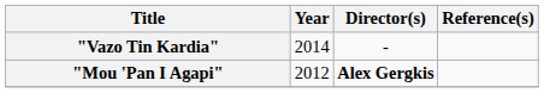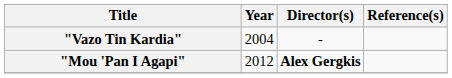 <table class="wikitable plainrowheaders" style="text-align:center;">
 <tr>
 <th scope="col" style="width:16em;">Title</th>
 <th scope="col" style="width:1em;">Year</th>
 <th scope="col">Director(s)</th>
 <th scope="col">Reference(s)</th>
 </tr>
 <tr>
 <th scope="row">"Vazo Tin Kardia"</th>
-<td>2014</td>
+<td>2004</td>
 <td>-</td>
 <td></td>
 </tr>
 <tr>
 <th scope="row">"Mou 'Pan I Agapi"</th>
 <td>2012</td>
 <td><strong>Alex Gergkis</strong></td>
 <td></td>
 </tr>
 <tr>
 </tr>
 </table>
